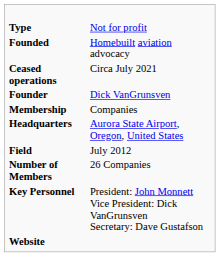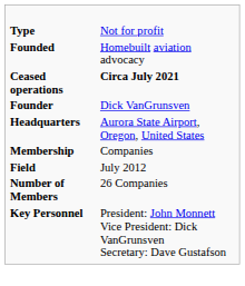 <table class="infobox" style="width:20em;">
 <tr>
 <td colspan=2 style="text-align:left; font-size:smaller;"><br></td>
 </tr>
 <tr>
 <td><strong>Type</strong></td>
 <td><a href='#'>Not for profit</a></td>
 </tr>
 <tr>
 <td><strong>Founded</strong></td>
 <td><a href='#'>Homebuilt</a> <a href='#'>aviation</a> advocacy</td>
 </tr>
 <tr>
 <td><strong>Ceased operations</strong></td>
-<td>Circa July 2021</td>
+<td><strong>Circa July 2021</strong></td>
 </tr>
 <tr>
 <td><strong>Founder</strong></td>
 <td><a href='#'>Dick VanGrunsven</a></td>
 </tr>
 <tr>
+<td><strong>Headquarters</strong></td>
+<td><a href='#'>Aurora State Airport</a>, <a href='#'>Oregon</a>, <a href='#'>United States</a></td>
+</tr>
+<tr>
 <td><strong>Membership</strong></td>
 <td>Companies</td>
-</tr>
-<tr>
-<td><strong>Headquarters</strong></td>
-<td><a href='#'>Aurora State Airport</a>, <a href='#'>Oregon</a>, <a href='#'>United States</a></td>
 </tr>
 <tr>
 <td><strong>Field</strong></td>
 <td>July 2012</td>
 </tr>
 <tr>
 <td><strong>Number of Members</strong></td>
 <td>26 Companies</td>
 </tr>
 <tr>
 <td><strong>Key Personnel</strong></td>
 <td>President: <a href='#'>John Monnett</a><br>Vice President: Dick VanGrunsven<br> Secretary: Dave Gustafson</td>
 </tr>
-<tr>
-<td><strong>Website</strong></td>
-<td></td>
-</tr>
 </table>
